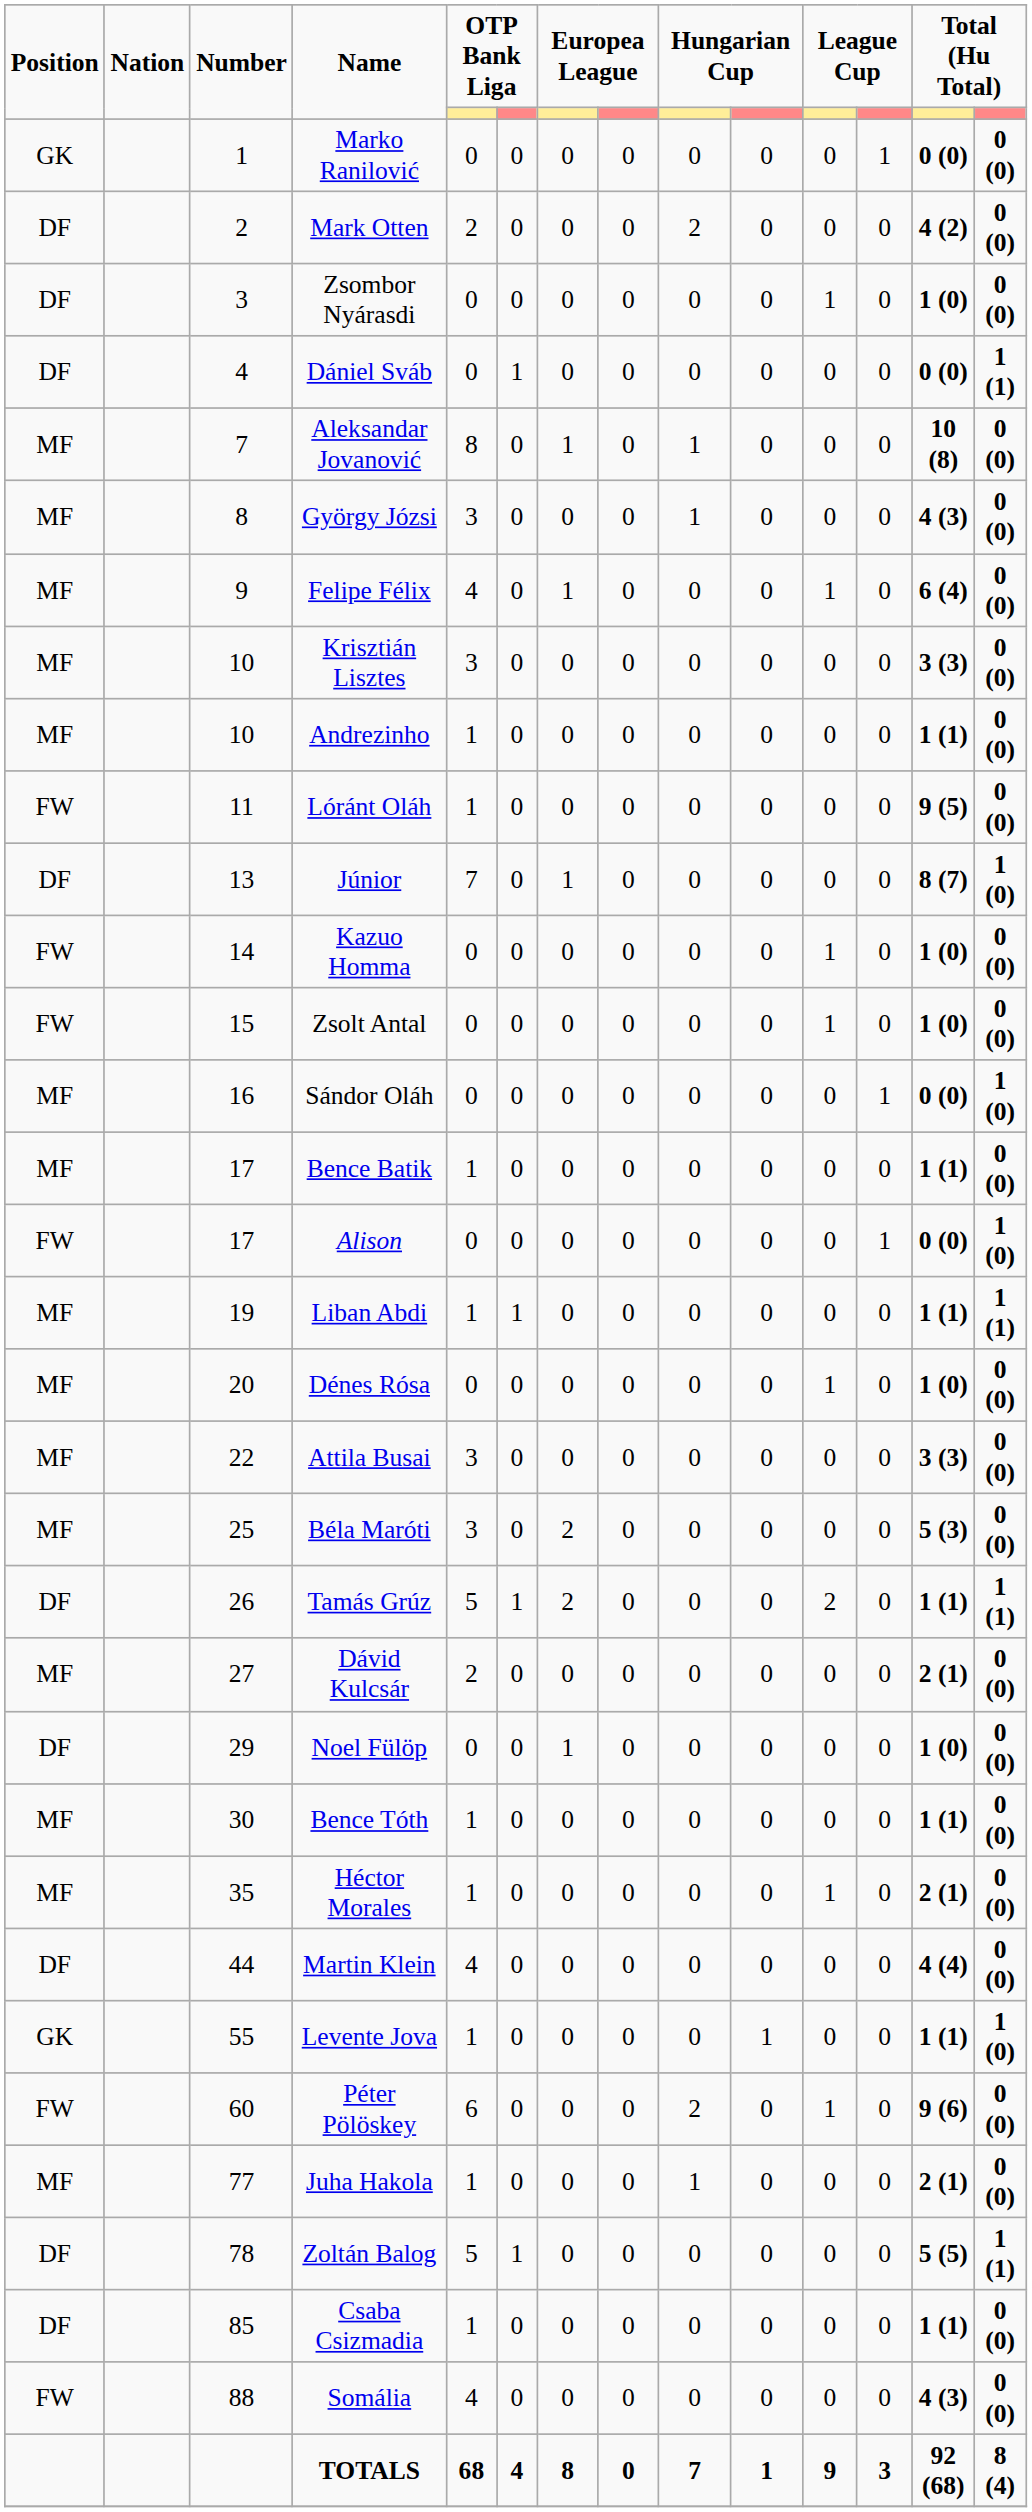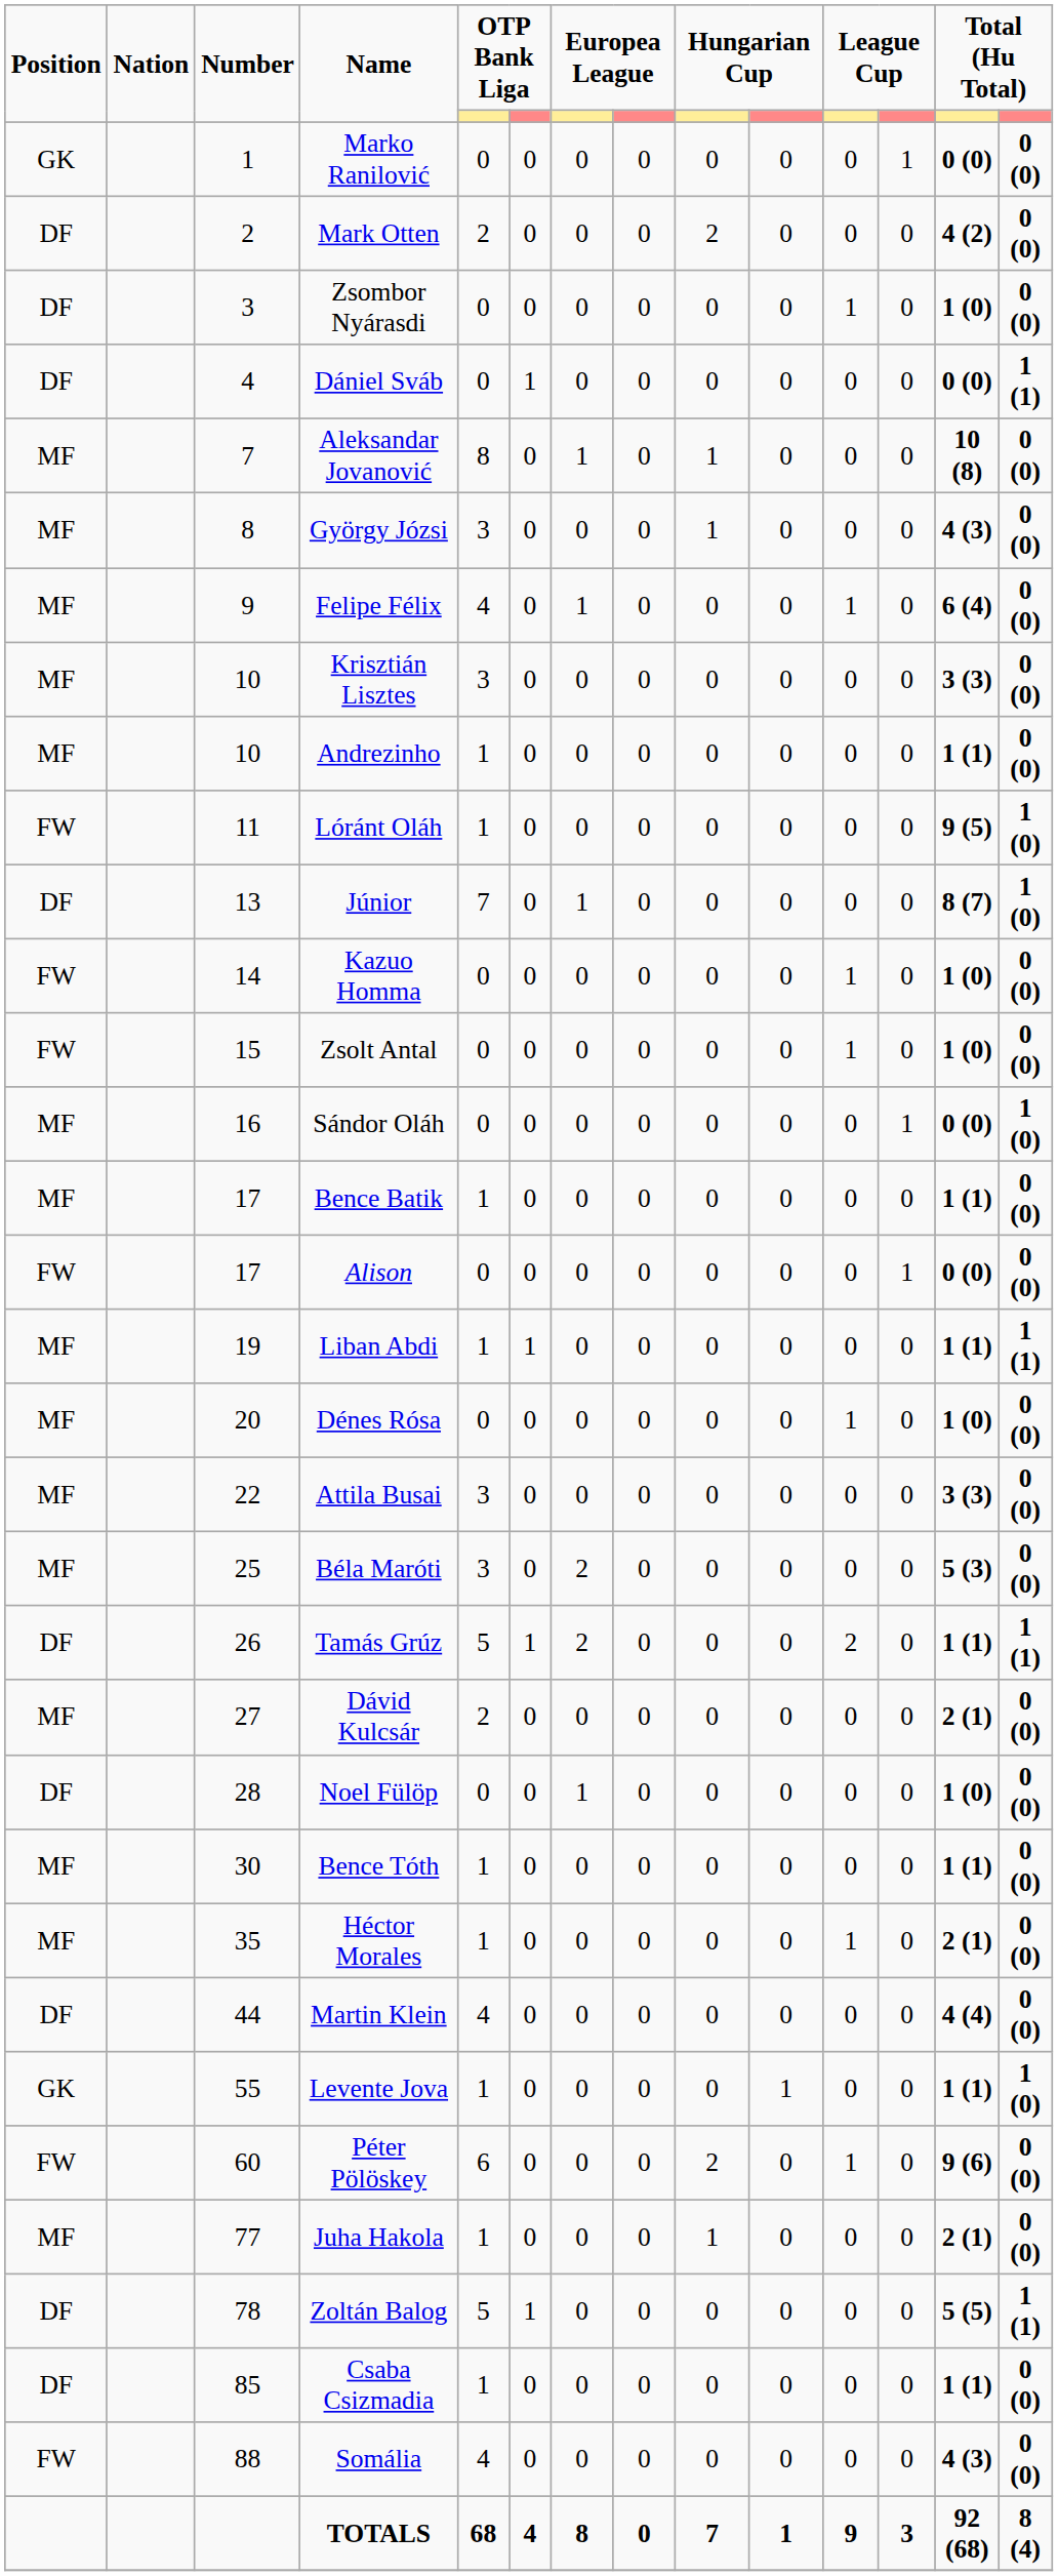 <table class="wikitable" style="font-size: 95%; text-align: center;">
 <tr>
 <td rowspan="2" width="5%" align="center"><strong>Position</strong></td>
 <td rowspan="2" width="7%" align="center"><strong>Nation</strong></td>
 <td rowspan="2" width="5%" align="center"><strong>Number</strong></td>
 <td rowspan="2" width="15%" align="center"><strong>Name</strong></td>
 <td colspan="2" align="center"><strong>OTP Bank Liga</strong></td>
 <td colspan="2" align="center"><strong>Europea League</strong></td>
 <td colspan="2" align="center"><strong>Hungarian Cup</strong></td>
 <td colspan="2" align="center"><strong>League Cup</strong></td>
 <td colspan="2" align="center"><strong>Total (Hu Total)</strong></td>
 </tr>
 <tr>
 <th width=60 style="background: #FFEE99"></th>
 <th width=60 style="background: #FF8888"></th>
 <th width=60 style="background: #FFEE99"></th>
 <th width=60 style="background: #FF8888"></th>
 <th width=60 style="background: #FFEE99"></th>
 <th width=60 style="background: #FF8888"></th>
 <th width=60 style="background: #FFEE99"></th>
 <th width=60 style="background: #FF8888"></th>
 <th width=60 style="background: #FFEE99"></th>
 <th width=60 style="background: #FF8888"></th>
 </tr>
 <tr>
 <td>GK</td>
 <td></td>
 <td>1</td>
 <td><a href='#'>Marko Ranilović</a></td>
 <td>0</td>
 <td>0</td>
 <td>0</td>
 <td>0</td>
 <td>0</td>
 <td>0</td>
 <td>0</td>
 <td>1</td>
 <td><strong>0 (0)</strong></td>
 <td><strong>0 (0)</strong></td>
 </tr>
 <tr>
 <td>DF</td>
 <td></td>
 <td>2</td>
 <td><a href='#'>Mark Otten</a></td>
 <td>2</td>
 <td>0</td>
 <td>0</td>
 <td>0</td>
 <td>2</td>
 <td>0</td>
 <td>0</td>
 <td>0</td>
 <td><strong>4 (2)</strong></td>
 <td><strong>0 (0)</strong></td>
 </tr>
 <tr>
 <td>DF</td>
 <td></td>
 <td>3</td>
 <td>Zsombor Nyárasdi</td>
 <td>0</td>
 <td>0</td>
 <td>0</td>
 <td>0</td>
 <td>0</td>
 <td>0</td>
 <td>1</td>
 <td>0</td>
 <td><strong>1 (0)</strong></td>
 <td><strong>0 (0)</strong></td>
 </tr>
 <tr>
 <td>DF</td>
 <td></td>
 <td>4</td>
 <td><a href='#'>Dániel Sváb</a></td>
 <td>0</td>
 <td>1</td>
 <td>0</td>
 <td>0</td>
 <td>0</td>
 <td>0</td>
 <td>0</td>
 <td>0</td>
 <td><strong>0 (0)</strong></td>
 <td><strong>1 (1)</strong></td>
 </tr>
 <tr>
 <td>MF</td>
 <td></td>
 <td>7</td>
 <td><a href='#'>Aleksandar Jovanović</a></td>
 <td>8</td>
 <td>0</td>
 <td>1</td>
 <td>0</td>
 <td>1</td>
 <td>0</td>
 <td>0</td>
 <td>0</td>
 <td><strong>10 (8)</strong></td>
 <td><strong>0 (0)</strong></td>
 </tr>
 <tr>
 <td>MF</td>
 <td></td>
 <td>8</td>
 <td><a href='#'>György Józsi</a></td>
 <td>3</td>
 <td>0</td>
 <td>0</td>
 <td>0</td>
 <td>1</td>
 <td>0</td>
 <td>0</td>
 <td>0</td>
 <td><strong>4 (3)</strong></td>
 <td><strong>0 (0)</strong></td>
 </tr>
 <tr>
 <td>MF</td>
 <td></td>
 <td>9</td>
 <td><a href='#'>Felipe Félix</a></td>
 <td>4</td>
 <td>0</td>
 <td>1</td>
 <td>0</td>
 <td>0</td>
 <td>0</td>
 <td>1</td>
 <td>0</td>
 <td><strong>6 (4)</strong></td>
 <td><strong>0 (0)</strong></td>
 </tr>
 <tr>
 <td>MF</td>
 <td></td>
 <td>10</td>
 <td><a href='#'>Krisztián Lisztes</a></td>
 <td>3</td>
 <td>0</td>
 <td>0</td>
 <td>0</td>
 <td>0</td>
 <td>0</td>
 <td>0</td>
 <td>0</td>
 <td><strong>3 (3)</strong></td>
 <td><strong>0 (0)</strong></td>
 </tr>
 <tr>
 <td>MF</td>
 <td></td>
 <td>10</td>
 <td><a href='#'>Andrezinho</a></td>
 <td>1</td>
 <td>0</td>
 <td>0</td>
 <td>0</td>
 <td>0</td>
 <td>0</td>
 <td>0</td>
 <td>0</td>
 <td><strong>1 (1)</strong></td>
 <td><strong>0 (0)</strong></td>
 </tr>
 <tr>
 <td>FW</td>
 <td> </td>
 <td>11</td>
 <td><a href='#'>Lóránt Oláh</a></td>
 <td>1</td>
 <td>0</td>
 <td>0</td>
 <td>0</td>
 <td>0</td>
 <td>0</td>
 <td>0</td>
 <td>0</td>
 <td><strong>9 (5)</strong></td>
-<td><strong>0 (0)</strong></td>
+<td><strong>1 (0)</strong></td>
 </tr>
 <tr>
 <td>DF</td>
 <td></td>
 <td>13</td>
 <td><a href='#'>Júnior</a></td>
 <td>7</td>
 <td>0</td>
 <td>1</td>
 <td>0</td>
 <td>0</td>
 <td>0</td>
 <td>0</td>
 <td>0</td>
 <td><strong>8 (7)</strong></td>
 <td><strong>1 (0)</strong></td>
 </tr>
 <tr>
 <td>FW</td>
 <td></td>
 <td>14</td>
 <td><a href='#'>Kazuo Homma</a></td>
 <td>0</td>
 <td>0</td>
 <td>0</td>
 <td>0</td>
 <td>0</td>
 <td>0</td>
 <td>1</td>
 <td>0</td>
 <td><strong>1 (0)</strong></td>
 <td><strong>0 (0)</strong></td>
 </tr>
 <tr>
 <td>FW</td>
 <td></td>
 <td>15</td>
 <td>Zsolt Antal</td>
 <td>0</td>
 <td>0</td>
 <td>0</td>
 <td>0</td>
 <td>0</td>
 <td>0</td>
 <td>1</td>
 <td>0</td>
 <td><strong>1 (0)</strong></td>
 <td><strong>0 (0)</strong></td>
 </tr>
 <tr>
 <td>MF</td>
 <td></td>
 <td>16</td>
 <td>Sándor Oláh</td>
 <td>0</td>
 <td>0</td>
 <td>0</td>
 <td>0</td>
 <td>0</td>
 <td>0</td>
 <td>0</td>
 <td>1</td>
 <td><strong>0 (0)</strong></td>
 <td><strong>1 (0)</strong></td>
 </tr>
 <tr>
 <td>MF</td>
 <td></td>
 <td>17</td>
 <td><a href='#'>Bence Batik</a></td>
 <td>1</td>
 <td>0</td>
 <td>0</td>
 <td>0</td>
 <td>0</td>
 <td>0</td>
 <td>0</td>
 <td>0</td>
 <td><strong>1 (1)</strong></td>
 <td><strong>0 (0)</strong></td>
 </tr>
 <tr>
 <td>FW</td>
 <td></td>
 <td>17</td>
 <td><em><a href='#'>Alison</a></em></td>
 <td>0</td>
 <td>0</td>
 <td>0</td>
 <td>0</td>
 <td>0</td>
 <td>0</td>
 <td>0</td>
 <td>1</td>
 <td><strong>0 (0)</strong></td>
-<td><strong>1 (0)</strong></td>
+<td><strong>0 (0)</strong></td>
 </tr>
 <tr>
 <td>MF</td>
 <td> </td>
 <td>19</td>
 <td><a href='#'>Liban Abdi</a></td>
 <td>1</td>
 <td>1</td>
 <td>0</td>
 <td>0</td>
 <td>0</td>
 <td>0</td>
 <td>0</td>
 <td>0</td>
 <td><strong>1 (1)</strong></td>
 <td><strong>1 (1)</strong></td>
 </tr>
 <tr>
 <td>MF</td>
 <td></td>
 <td>20</td>
 <td><a href='#'>Dénes Rósa</a></td>
 <td>0</td>
 <td>0</td>
 <td>0</td>
 <td>0</td>
 <td>0</td>
 <td>0</td>
 <td>1</td>
 <td>0</td>
 <td><strong>1 (0)</strong></td>
 <td><strong>0 (0)</strong></td>
 </tr>
 <tr>
 <td>MF</td>
 <td></td>
 <td>22</td>
 <td><a href='#'>Attila Busai</a></td>
 <td>3</td>
 <td>0</td>
 <td>0</td>
 <td>0</td>
 <td>0</td>
 <td>0</td>
 <td>0</td>
 <td>0</td>
 <td><strong>3 (3)</strong></td>
 <td><strong>0 (0)</strong></td>
 </tr>
 <tr>
 <td>MF</td>
 <td></td>
 <td>25</td>
 <td><a href='#'>Béla Maróti</a></td>
 <td>3</td>
 <td>0</td>
 <td>2</td>
 <td>0</td>
 <td>0</td>
 <td>0</td>
 <td>0</td>
 <td>0</td>
 <td><strong>5 (3)</strong></td>
 <td><strong>0 (0)</strong></td>
 </tr>
 <tr>
 <td>DF</td>
 <td></td>
 <td>26</td>
 <td><a href='#'>Tamás Grúz</a></td>
 <td>5</td>
 <td>1</td>
 <td>2</td>
 <td>0</td>
 <td>0</td>
 <td>0</td>
 <td>2</td>
 <td>0</td>
 <td><strong>1 (1)</strong></td>
 <td><strong>1 (1)</strong></td>
 </tr>
 <tr>
 <td>MF</td>
 <td></td>
 <td>27</td>
 <td><a href='#'>Dávid Kulcsár</a></td>
 <td>2</td>
 <td>0</td>
 <td>0</td>
 <td>0</td>
 <td>0</td>
 <td>0</td>
 <td>0</td>
 <td>0</td>
 <td><strong>2 (1)</strong></td>
 <td><strong>0 (0)</strong></td>
 </tr>
 <tr>
 <td>DF</td>
 <td></td>
-<td>29</td>
+<td>28</td>
 <td><a href='#'>Noel Fülöp</a></td>
 <td>0</td>
 <td>0</td>
 <td>1</td>
 <td>0</td>
 <td>0</td>
 <td>0</td>
 <td>0</td>
 <td>0</td>
 <td><strong>1 (0)</strong></td>
 <td><strong>0 (0)</strong></td>
 </tr>
 <tr>
 <td>MF</td>
 <td></td>
 <td>30</td>
 <td><a href='#'>Bence Tóth</a></td>
 <td>1</td>
 <td>0</td>
 <td>0</td>
 <td>0</td>
 <td>0</td>
 <td>0</td>
 <td>0</td>
 <td>0</td>
 <td><strong>1 (1)</strong></td>
 <td><strong>0 (0)</strong></td>
 </tr>
 <tr>
 <td>MF</td>
 <td></td>
 <td>35</td>
 <td><a href='#'>Héctor Morales</a></td>
 <td>1</td>
 <td>0</td>
 <td>0</td>
 <td>0</td>
 <td>0</td>
 <td>0</td>
 <td>1</td>
 <td>0</td>
 <td><strong>2 (1)</strong></td>
 <td><strong>0 (0)</strong></td>
 </tr>
 <tr>
 <td>DF</td>
 <td></td>
 <td>44</td>
 <td><a href='#'>Martin Klein</a></td>
 <td>4</td>
 <td>0</td>
 <td>0</td>
 <td>0</td>
 <td>0</td>
 <td>0</td>
 <td>0</td>
 <td>0</td>
 <td><strong>4 (4)</strong></td>
 <td><strong>0 (0)</strong></td>
 </tr>
 <tr>
 <td>GK</td>
 <td></td>
 <td>55</td>
 <td><a href='#'>Levente Jova</a></td>
 <td>1</td>
 <td>0</td>
 <td>0</td>
 <td>0</td>
 <td>0</td>
 <td>1</td>
 <td>0</td>
 <td>0</td>
 <td><strong>1 (1)</strong></td>
 <td><strong>1 (0)</strong></td>
 </tr>
 <tr>
 <td>FW</td>
 <td></td>
 <td>60</td>
 <td><a href='#'>Péter Pölöskey</a></td>
 <td>6</td>
 <td>0</td>
 <td>0</td>
 <td>0</td>
 <td>2</td>
 <td>0</td>
 <td>1</td>
 <td>0</td>
 <td><strong>9 (6)</strong></td>
 <td><strong>0 (0)</strong></td>
 </tr>
 <tr>
 <td>MF</td>
 <td></td>
 <td>77</td>
 <td><a href='#'>Juha Hakola</a></td>
 <td>1</td>
 <td>0</td>
 <td>0</td>
 <td>0</td>
 <td>1</td>
 <td>0</td>
 <td>0</td>
 <td>0</td>
 <td><strong>2 (1)</strong></td>
 <td><strong>0 (0)</strong></td>
 </tr>
 <tr>
 <td>DF</td>
 <td></td>
 <td>78</td>
 <td><a href='#'>Zoltán Balog</a></td>
 <td>5</td>
 <td>1</td>
 <td>0</td>
 <td>0</td>
 <td>0</td>
 <td>0</td>
 <td>0</td>
 <td>0</td>
 <td><strong>5 (5)</strong></td>
 <td><strong>1 (1)</strong></td>
 </tr>
 <tr>
 <td>DF</td>
 <td> </td>
 <td>85</td>
 <td><a href='#'>Csaba Csizmadia</a></td>
 <td>1</td>
 <td>0</td>
 <td>0</td>
 <td>0</td>
 <td>0</td>
 <td>0</td>
 <td>0</td>
 <td>0</td>
 <td><strong>1 (1)</strong></td>
 <td><strong>0 (0)</strong></td>
 </tr>
 <tr>
 <td>FW</td>
 <td></td>
 <td>88</td>
 <td><a href='#'>Somália</a></td>
 <td>4</td>
 <td>0</td>
 <td>0</td>
 <td>0</td>
 <td>0</td>
 <td>0</td>
 <td>0</td>
 <td>0</td>
 <td><strong>4 (3)</strong></td>
 <td><strong>0 (0)</strong></td>
 </tr>
 <tr>
 <td></td>
 <td></td>
 <td></td>
 <td><strong>TOTALS</strong></td>
 <td><strong>68</strong></td>
 <td><strong>4</strong></td>
 <td><strong>8</strong></td>
 <td><strong>0</strong></td>
 <td><strong>7</strong></td>
 <td><strong>1</strong></td>
 <td><strong>9</strong></td>
 <td><strong>3</strong></td>
 <td><strong>92 (68)</strong></td>
 <td><strong>8 (4)</strong></td>
 </tr>
 <tr>
 </tr>
 </table>
